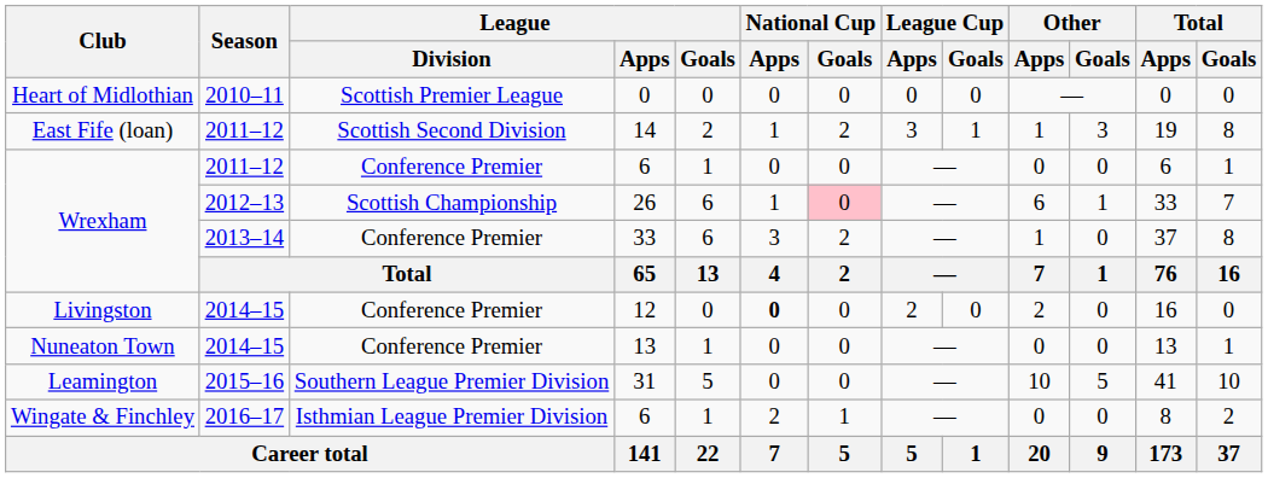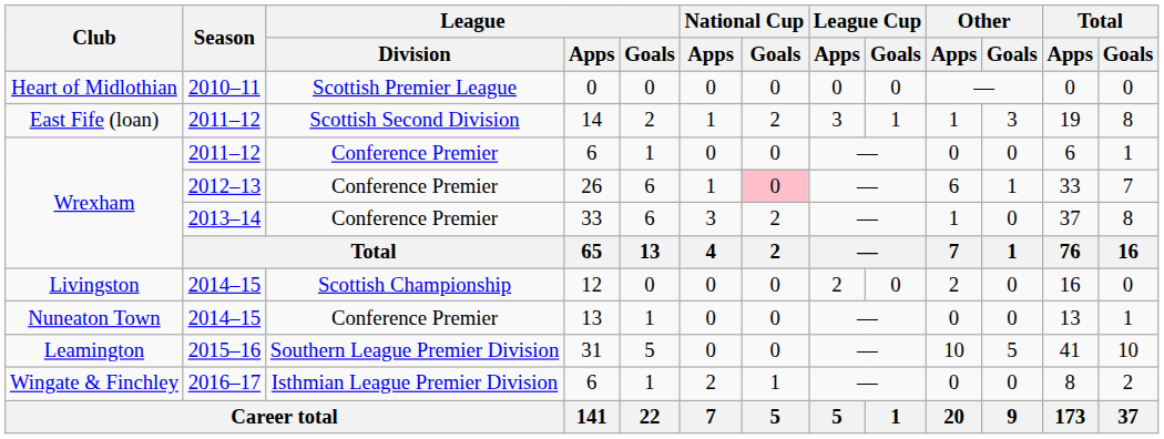 <table class="wikitable" style="text-align: center;">
 <tr>
 <th rowspan="2">Club</th>
 <th rowspan="2">Season</th>
 <th colspan="3">League</th>
 <th colspan="2">National Cup</th>
 <th colspan="2">League Cup</th>
 <th colspan="2">Other</th>
 <th colspan="2">Total</th>
 </tr>
 <tr>
 <th>Division</th>
 <th>Apps</th>
 <th>Goals</th>
 <th>Apps</th>
 <th>Goals</th>
 <th>Apps</th>
 <th>Goals</th>
 <th>Apps</th>
 <th>Goals</th>
 <th>Apps</th>
 <th>Goals</th>
 </tr>
 <tr>
 <td rowspan="1" valign="center"><a href='#'>Heart of Midlothian</a></td>
 <td><a href='#'>2010–11</a></td>
 <td><a href='#'>Scottish Premier League</a></td>
 <td>0</td>
 <td>0</td>
 <td>0</td>
 <td>0</td>
 <td>0</td>
 <td>0</td>
 <td colspan="2">—</td>
 <td>0</td>
 <td>0</td>
 </tr>
 <tr>
 <td rowspan="1" valign="center"><a href='#'>East Fife</a> (loan)</td>
 <td><a href='#'>2011–12</a></td>
 <td><a href='#'>Scottish Second Division</a></td>
 <td>14</td>
 <td>2</td>
 <td>1</td>
 <td>2</td>
 <td>3</td>
 <td>1</td>
 <td>1</td>
 <td>3</td>
 <td>19</td>
 <td>8</td>
 </tr>
 <tr>
 <td rowspan="4" valign="center"><a href='#'>Wrexham</a></td>
 <td><a href='#'>2011–12</a></td>
 <td><a href='#'>Conference Premier</a></td>
 <td>6</td>
 <td>1</td>
 <td>0</td>
 <td>0</td>
 <td colspan="2">—</td>
 <td>0</td>
 <td>0</td>
 <td>6</td>
 <td>1</td>
 </tr>
 <tr>
 <td><a href='#'>2012–13</a></td>
-<td><a href='#'>Scottish Championship</a></td>
+<td>Conference Premier</td>
 <td>26</td>
 <td>6</td>
 <td>1</td>
 <td style="background: pink;">0</td>
 <td colspan="2">—</td>
 <td>6</td>
 <td>1</td>
 <td>33</td>
 <td>7</td>
 </tr>
 <tr>
 <td><a href='#'>2013–14</a></td>
 <td>Conference Premier</td>
 <td>33</td>
 <td>6</td>
 <td>3</td>
 <td>2</td>
 <td colspan="2">—</td>
 <td>1</td>
 <td>0</td>
 <td>37</td>
 <td>8</td>
 </tr>
 <tr>
 <th colspan="2">Total</th>
 <th>65</th>
 <th>13</th>
 <th>4</th>
 <th>2</th>
 <th colspan="2">—</th>
 <th>7</th>
 <th>1</th>
 <th>76</th>
 <th>16</th>
 </tr>
 <tr>
 <td rowspan="1" valign="center"><a href='#'>Livingston</a></td>
 <td><a href='#'>2014–15</a></td>
-<td>Conference Premier</td>
+<td><a href='#'>Scottish Championship</a></td>
 <td>12</td>
 <td>0</td>
-<td><strong>0</strong></td>
+<td>0</td>
 <td>0</td>
 <td>2</td>
 <td>0</td>
 <td>2</td>
 <td>0</td>
 <td>16</td>
 <td>0</td>
 </tr>
 <tr>
 <td rowspan="1" valign="center"><a href='#'>Nuneaton Town</a></td>
 <td><a href='#'>2014–15</a></td>
 <td>Conference Premier</td>
 <td>13</td>
 <td>1</td>
 <td>0</td>
 <td>0</td>
 <td colspan="2">—</td>
 <td>0</td>
 <td>0</td>
 <td>13</td>
 <td>1</td>
 </tr>
 <tr>
 <td rowspan="1" valign="center"><a href='#'>Leamington</a></td>
 <td><a href='#'>2015–16</a></td>
 <td><a href='#'>Southern League Premier Division</a></td>
 <td>31</td>
 <td>5</td>
 <td>0</td>
 <td>0</td>
 <td colspan="2">—</td>
 <td>10</td>
 <td>5</td>
 <td>41</td>
 <td>10</td>
 </tr>
 <tr>
 <td rowspan="1" valign="center"><a href='#'>Wingate & Finchley</a></td>
 <td><a href='#'>2016–17</a></td>
 <td><a href='#'>Isthmian League Premier Division</a></td>
 <td>6</td>
 <td>1</td>
 <td>2</td>
 <td>1</td>
 <td colspan="2">—</td>
 <td>0</td>
 <td>0</td>
 <td>8</td>
 <td>2</td>
 </tr>
 <tr>
 <th colspan="3">Career total</th>
 <th>141</th>
 <th>22</th>
 <th>7</th>
 <th>5</th>
 <th>5</th>
 <th>1</th>
 <th>20</th>
 <th>9</th>
 <th>173</th>
 <th>37</th>
 </tr>
 </table>
